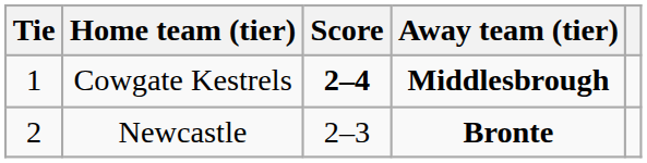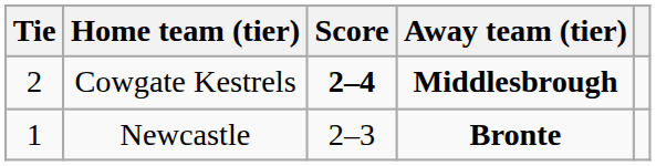 <table class="wikitable" style="text-align:center; font-size:85%">
 <tr>
 <th>Tie</th>
 <th>Home team (tier)</th>
 <th>Score</th>
 <th>Away team (tier)</th>
 <th></th>
 </tr>
 <tr>
-<td align="center">1</td>
+<td align="center">2</td>
 <td>Cowgate Kestrels</td>
 <td align="center"><strong>2–4</strong></td>
 <td><strong>Middlesbrough</strong></td>
 <td></td>
 </tr>
 <tr>
-<td align="center">2</td>
+<td align="center">1</td>
 <td>Newcastle</td>
 <td align="center">2–3</td>
 <td><strong>Bronte</strong></td>
 <td></td>
 </tr>
 </table>
